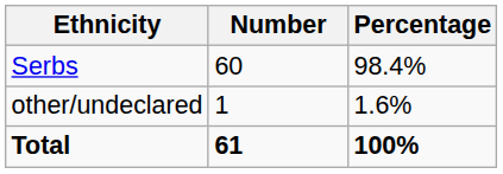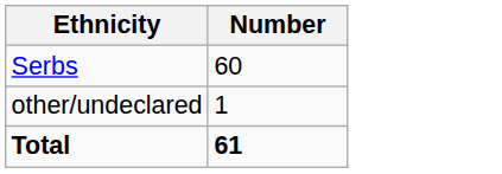 <table class="wikitable">
 <tr>
 <th width="100px">Ethnicity</th>
 <th width="80px">Number</th>
-<th width="80px">Percentage</th>
 </tr>
 <tr>
 <td><a href='#'>Serbs</a></td>
 <td>60</td>
-<td>98.4%</td>
 </tr>
 <tr>
 <td>other/undeclared</td>
 <td>1</td>
-<td>1.6%</td>
 </tr>
 <tr>
 <td><strong>Total</strong></td>
 <td><strong>61</strong></td>
-<td><strong>100%</strong></td>
 </tr>
 </table>
